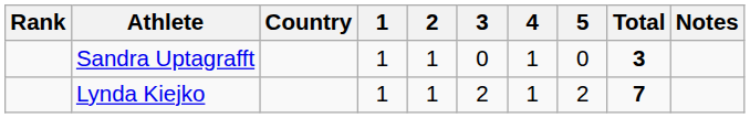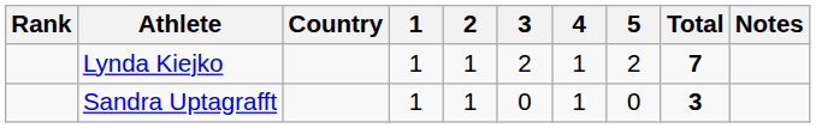 <table class="wikitable sortable" style="text-align:center">
 <tr>
 <th>Rank</th>
 <th>Athlete</th>
 <th>Country</th>
 <th class="sortable" style="width: 28px">1</th>
 <th class="sortable" style="width: 28px">2</th>
 <th class="sortable" style="width: 28px">3</th>
 <th class="sortable" style="width: 28px">4</th>
 <th class="sortable" style="width: 28px">5</th>
 <th>Total</th>
 <th class="unsortable">Notes</th>
 </tr>
 <tr>
 <td></td>
+<td align=left><a href='#'>Lynda Kiejko</a></td>
+<td align=left></td>
+<td>1</td>
+<td>1</td>
+<td>2</td>
+<td>1</td>
+<td>2</td>
+<td><strong>7</strong></td>
+<td></td>
+</tr>
+<tr>
+<td></td>
 <td align=left><a href='#'>Sandra Uptagrafft</a></td>
 <td align=left></td>
 <td>1</td>
 <td>1</td>
 <td>0</td>
 <td>1</td>
 <td>0</td>
 <td><strong>3</strong></td>
 <td></td>
 </tr>
-<tr>
-<td></td>
-<td align=left><a href='#'>Lynda Kiejko</a></td>
-<td align=left></td>
-<td>1</td>
-<td>1</td>
-<td>2</td>
-<td>1</td>
-<td>2</td>
-<td><strong>7</strong></td>
-<td></td>
-</tr>
 </table>
